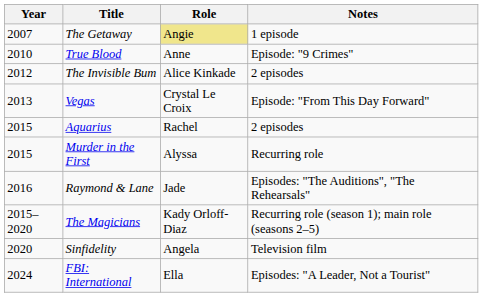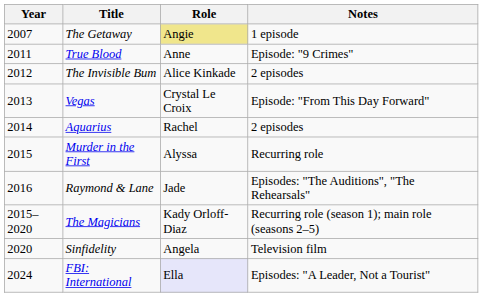 <table class="wikitable sortable">
 <tr>
 <th>Year</th>
 <th>Title</th>
 <th>Role</th>
 <th class="unsortable">Notes</th>
 </tr>
 <tr>
 <td>2007</td>
 <td data-sort-value="Getaway, The"><em>The Getaway</em></td>
 <td style="background: khaki;">Angie</td>
 <td>1 episode</td>
 </tr>
 <tr>
-<td>2010</td>
+<td>2011</td>
 <td><em><a href='#'>True Blood</a></em></td>
 <td>Anne</td>
 <td>Episode: "9 Crimes"</td>
 </tr>
 <tr>
 <td>2012</td>
 <td data-sort-value="Invisible Bum, The"><em>The Invisible Bum</em></td>
 <td>Alice Kinkade</td>
 <td>2 episodes</td>
 </tr>
 <tr>
 <td>2013</td>
 <td><em><a href='#'>Vegas</a></em></td>
 <td>Crystal Le Croix</td>
 <td>Episode: "From This Day Forward"</td>
 </tr>
 <tr>
-<td>2015</td>
+<td>2014</td>
 <td><em><a href='#'>Aquarius</a></em></td>
 <td>Rachel</td>
 <td>2 episodes</td>
 </tr>
 <tr>
 <td>2015</td>
 <td><em><a href='#'>Murder in the First</a></em></td>
 <td>Alyssa</td>
 <td>Recurring role</td>
 </tr>
 <tr>
 <td>2016</td>
 <td><em>Raymond & Lane</em></td>
 <td>Jade</td>
 <td>Episodes: "The Auditions", "The Rehearsals"</td>
 </tr>
 <tr>
 <td>2015–2020</td>
 <td data-sort-value="Magicians, The"><em><a href='#'>The Magicians</a></em></td>
 <td>Kady Orloff-Diaz</td>
 <td>Recurring role (season 1); main role (seasons 2–5)</td>
 </tr>
 <tr>
 <td>2020</td>
 <td><em>Sinfidelity</em></td>
 <td>Angela</td>
 <td>Television film</td>
 </tr>
 <tr>
 <td>2024</td>
 <td><em><a href='#'>FBI: International</a></em></td>
-<td>Ella</td>
+<td style="background: lavender;">Ella</td>
 <td>Episodes: "A Leader, Not a Tourist"</td>
 </tr>
 </table>
